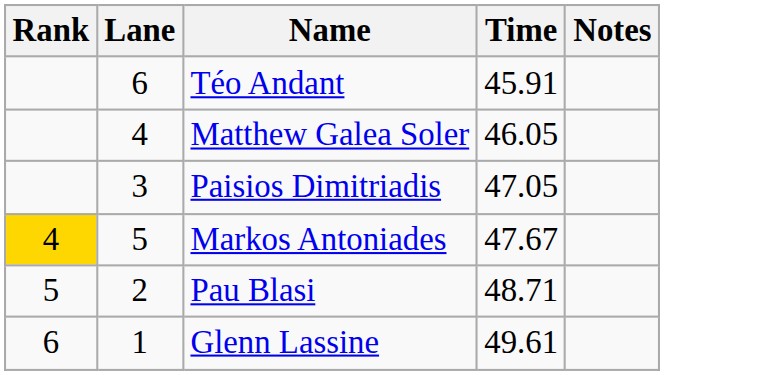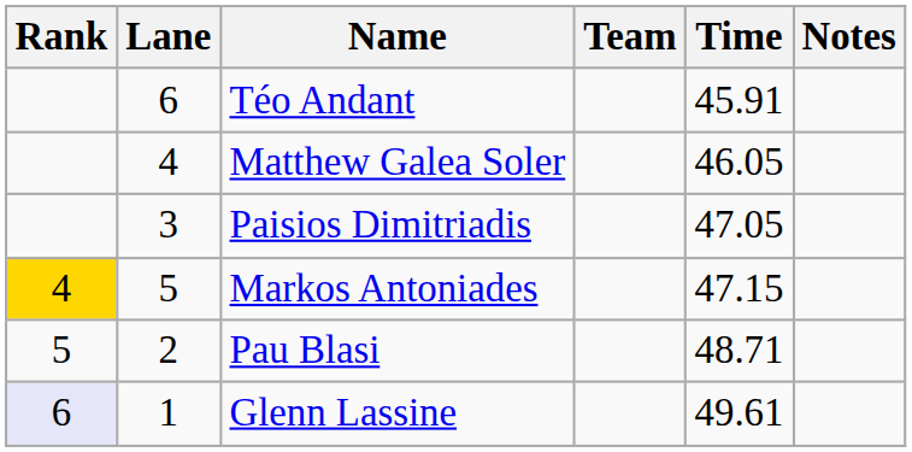 <table class="wikitable sortable" style="text-align:center">
 <tr>
 <th>Rank</th>
 <th>Lane</th>
 <th>Name</th>
+<th>Team</th>
 <th>Time</th>
 <th>Notes</th>
 </tr>
 <tr>
 <td></td>
 <td>6</td>
 <td align="left"><a href='#'>Téo Andant</a></td>
+<td align=left></td>
 <td>45.91</td>
 <td></td>
 </tr>
 <tr>
 <td></td>
 <td>4</td>
 <td align="left"><a href='#'>Matthew Galea Soler</a></td>
+<td align=left></td>
 <td>46.05</td>
 <td></td>
 </tr>
 <tr>
 <td></td>
 <td>3</td>
 <td align="left"><a href='#'>Paisios Dimitriadis</a></td>
+<td align=left></td>
 <td>47.05</td>
 <td></td>
 </tr>
 <tr>
 <td style="background: gold;">4</td>
 <td>5</td>
 <td align="left"><a href='#'>Markos Antoniades</a></td>
-<td>47.67</td>
+<td align=left></td>
+<td>47.15</td>
 <td></td>
 </tr>
 <tr>
 <td>5</td>
 <td>2</td>
 <td align="left"><a href='#'>Pau Blasi</a></td>
+<td align=left></td>
 <td>48.71</td>
 <td></td>
 </tr>
 <tr>
-<td>6</td>
+<td style="background: lavender;">6</td>
 <td>1</td>
 <td align="left"><a href='#'>Glenn Lassine</a></td>
+<td align=left></td>
 <td>49.61</td>
 <td></td>
 </tr>
 </table>
